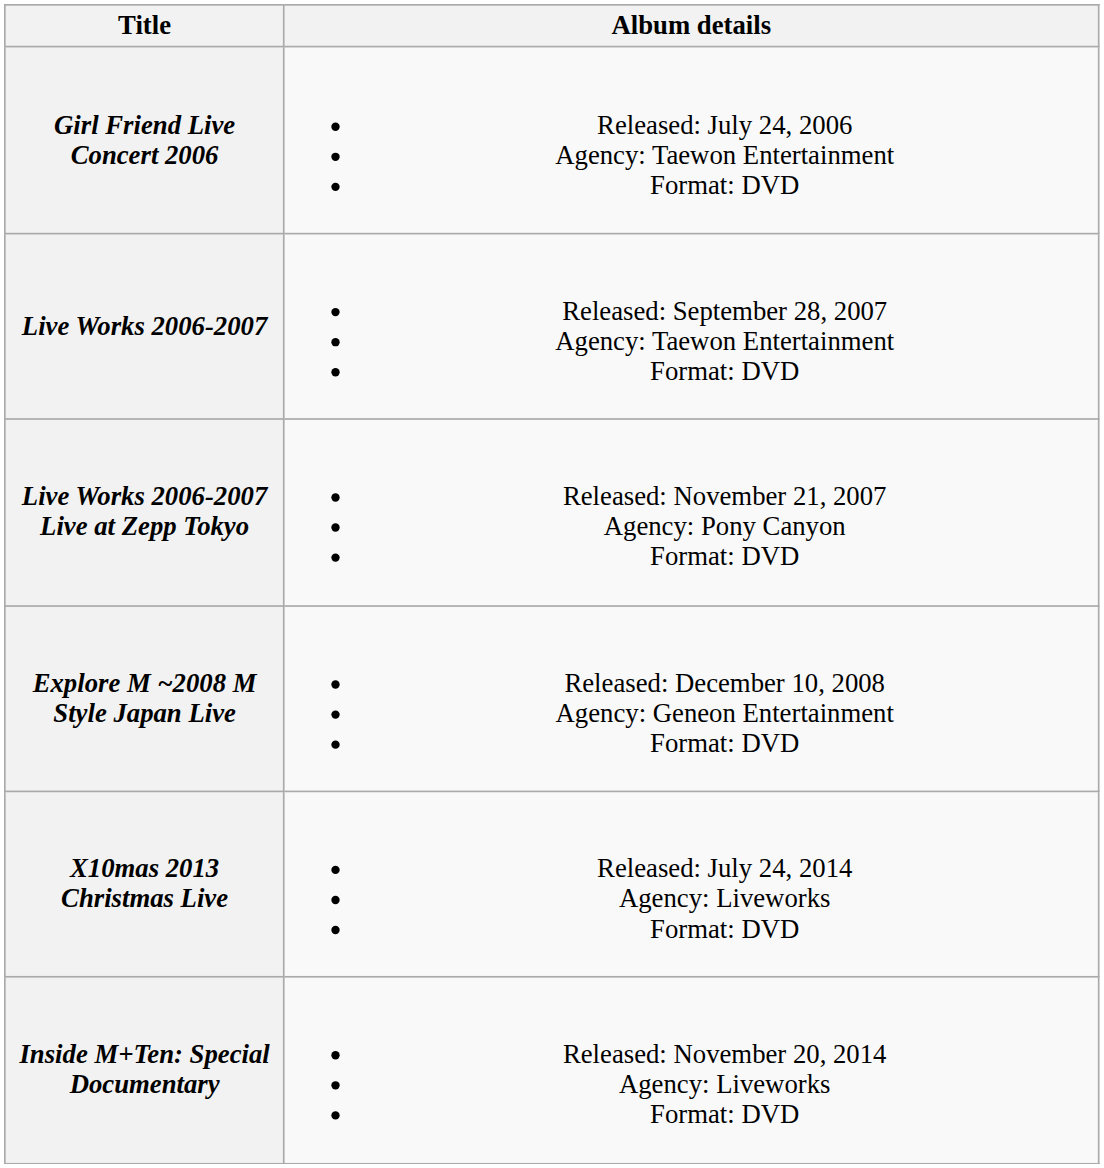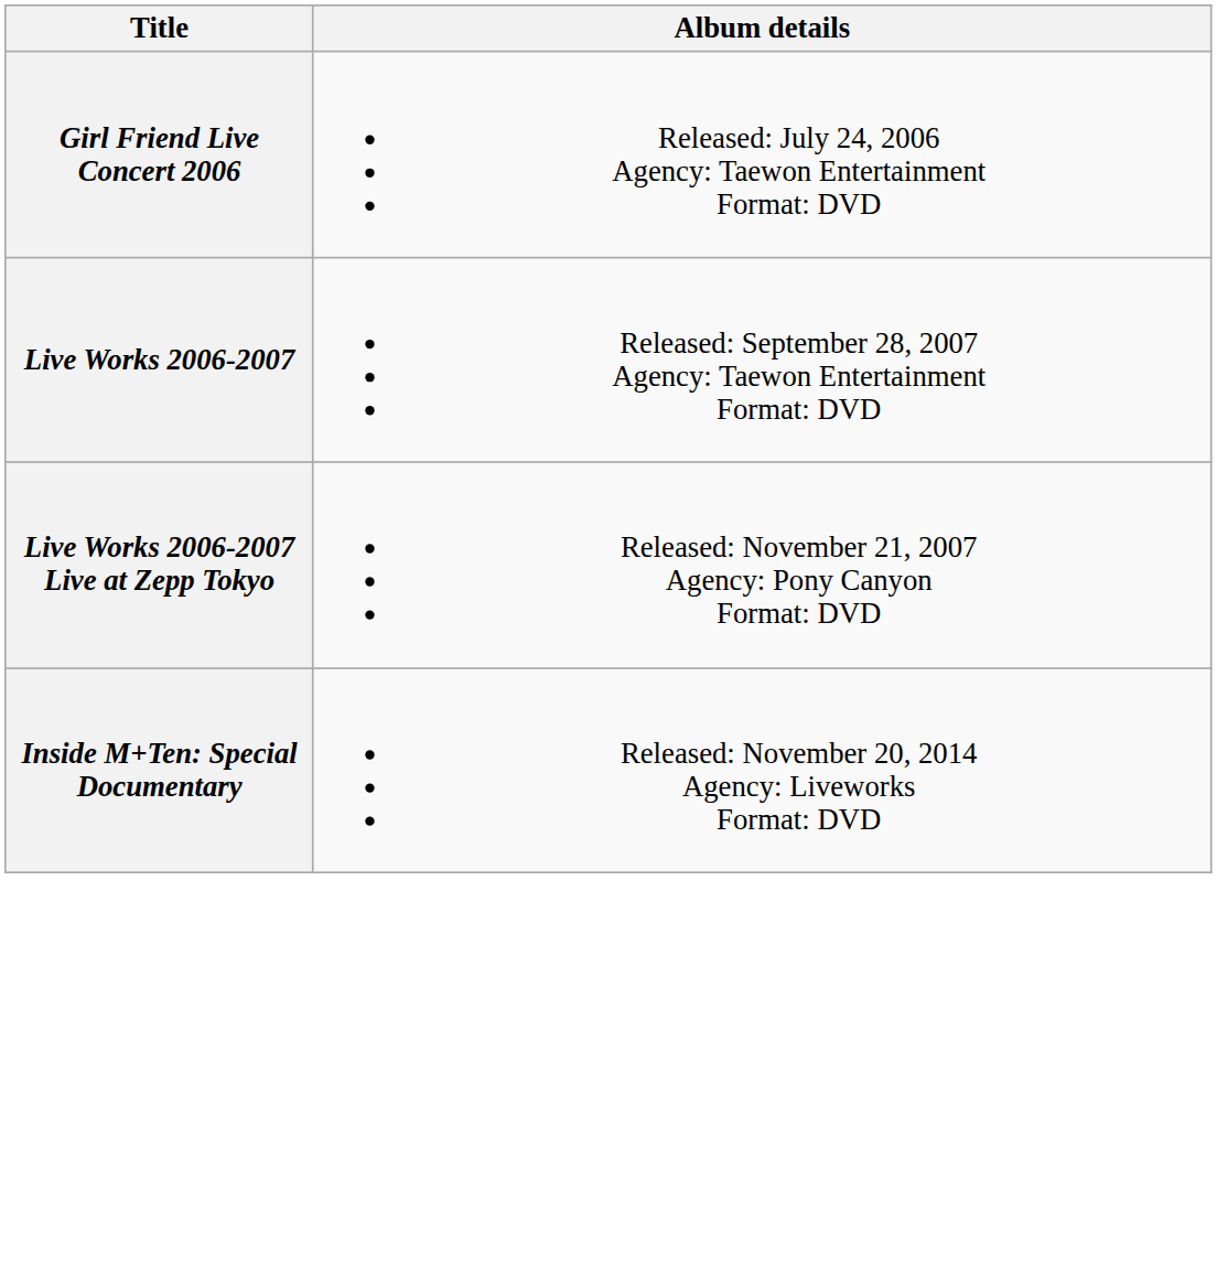 <table class="wikitable plainrowheaders" style="text-align:center;">
 <tr>
 <th scope="col" rowspan="1" style="width:10em;">Title</th>
 <th scope="col" rowspan="1" style="width:30em;">Album details</th>
 </tr>
 <tr>
 <th scope="row"><em>Girl Friend Live Concert 2006</em></th>
 <td><br><ul><li>Released: July 24, 2006</li><li>Agency: Taewon Entertainment</li><li>Format: DVD</li></ul></td>
 </tr>
 <tr>
 <th scope="row"><em>Live Works 2006-2007</em></th>
 <td><br><ul><li>Released: September 28, 2007</li><li>Agency: Taewon Entertainment</li><li>Format: DVD</li></ul></td>
 </tr>
 <tr>
 <th scope="row"><em>Live Works 2006-2007 Live at Zepp Tokyo</em></th>
 <td><br><ul><li>Released: November 21, 2007</li><li>Agency: Pony Canyon</li><li>Format: DVD</li></ul></td>
 </tr>
 <tr>
-<th scope="row"><em>Explore M ~2008 M Style Japan Live</em></th>
-<td><br><ul><li>Released: December 10, 2008</li><li>Agency: Geneon Entertainment</li><li>Format: DVD</li></ul></td>
-</tr>
-<tr>
-<th scope="row"><em>X10mas 2013 Christmas Live</em></th>
-<td><br><ul><li>Released: July 24, 2014</li><li>Agency: Liveworks</li><li>Format: DVD</li></ul></td>
-</tr>
-<tr>
 <th scope="row"><em>Inside M+Ten: Special Documentary</em></th>
 <td><br><ul><li>Released: November 20, 2014</li><li>Agency: Liveworks</li><li>Format: DVD</li></ul></td>
 </tr>
 <tr>
 </tr>
 </table>
